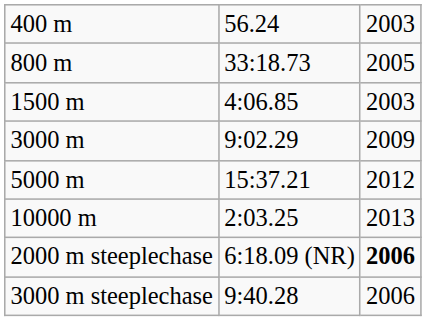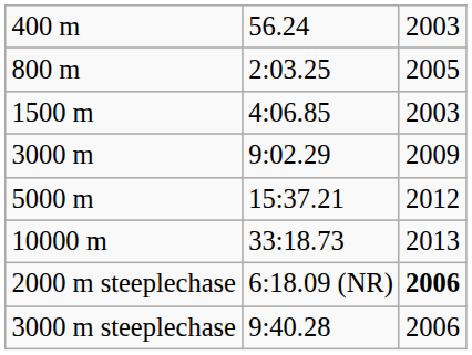 <table class="wikitable" border="1">
 <tr>
 <td>400 m</td>
 <td>56.24</td>
 <td>2003</td>
 </tr>
 <tr>
 <td>800 m</td>
-<td>33:18.73</td>
+<td>2:03.25</td>
 <td>2005</td>
 </tr>
 <tr>
 <td>1500 m</td>
 <td>4:06.85</td>
 <td>2003</td>
 </tr>
 <tr>
 <td>3000 m</td>
 <td>9:02.29</td>
 <td>2009</td>
 </tr>
 <tr>
 <td>5000 m</td>
 <td>15:37.21</td>
 <td>2012</td>
 </tr>
 <tr>
 <td>10000 m</td>
-<td>2:03.25</td>
+<td>33:18.73</td>
 <td>2013</td>
 </tr>
 <tr>
 <td>2000 m steeplechase</td>
 <td>6:18.09 (NR)</td>
 <td><strong>2006</strong></td>
 </tr>
 <tr>
 <td>3000 m steeplechase</td>
 <td>9:40.28</td>
 <td>2006</td>
 </tr>
 </table>
